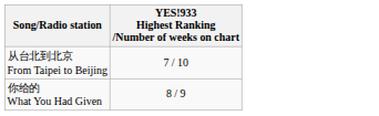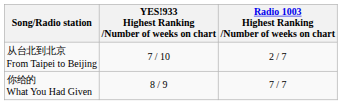 <table class="wikitable">
 <tr>
 <th>Song/Radio station</th>
 <th>YES!933<br>Highest Ranking<br>/Number of weeks on chart</th>
+<th><a href='#'>Radio 1003</a><br>Highest Ranking<br>/Number of weeks on chart</th>
 </tr>
 <tr>
 <td>从台北到北京 <br> From Taipei to Beijing</td>
 <td style="text-align:center;">7 / 10</td>
+<td style="text-align:center;">2 / 7</td>
 </tr>
 <tr>
 <td>你给的 <br> What You Had Given</td>
 <td style="text-align:center;">8 / 9</td>
+<td style="text-align:center;">7 / 7</td>
 </tr>
 </table>
